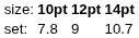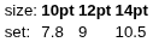 <table style="margin-left:40px;">
 <tr>
 <td>size:</td>
 <td><strong>10pt</strong></td>
 <td><strong>12pt</strong></td>
 <td><strong>14pt</strong></td>
 </tr>
 <tr>
 <td>set:</td>
 <td>7.8</td>
 <td>9</td>
-<td>10.7</td>
+<td>10.5</td>
 </tr>
 </table>
